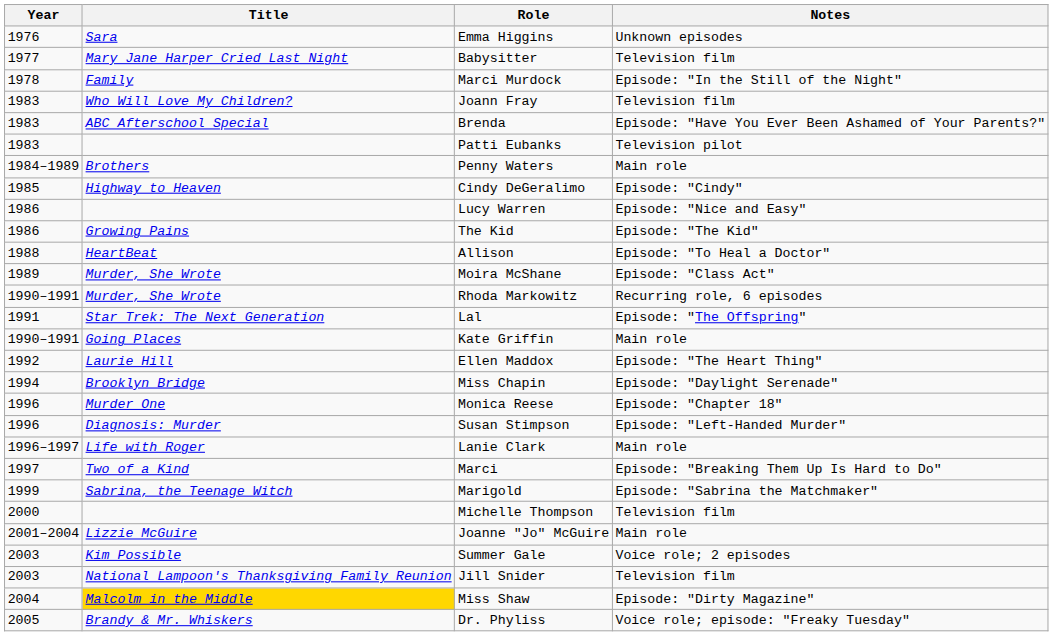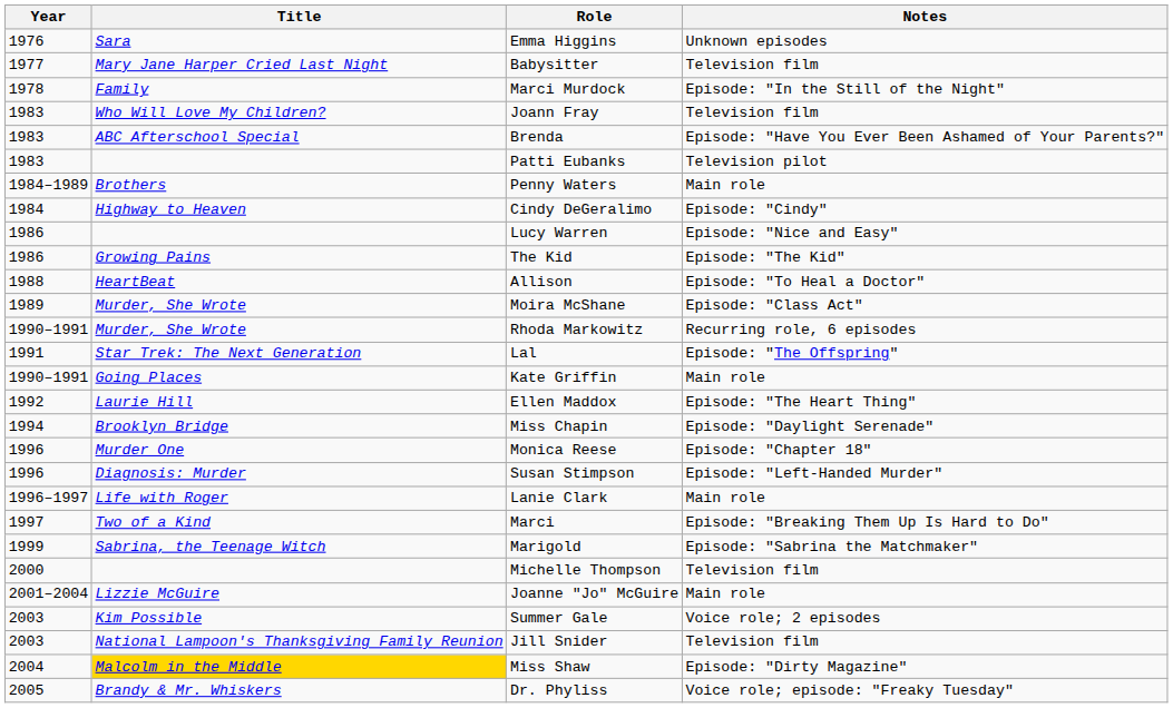 <table class="wikitable sortable">
 <tr>
 <th>Year</th>
 <th>Title</th>
 <th>Role</th>
 <th class="unsortable">Notes</th>
 </tr>
 <tr>
 <td>1976</td>
 <td><em><a href='#'>Sara</a></em></td>
 <td>Emma Higgins</td>
 <td>Unknown episodes</td>
 </tr>
 <tr>
 <td>1977</td>
 <td><em><a href='#'>Mary Jane Harper Cried Last Night</a></em></td>
 <td>Babysitter</td>
 <td>Television film</td>
 </tr>
 <tr>
 <td>1978</td>
 <td><em><a href='#'>Family</a></em></td>
 <td>Marci Murdock</td>
 <td>Episode: "In the Still of the Night"</td>
 </tr>
 <tr>
 <td>1983</td>
 <td><em><a href='#'>Who Will Love My Children?</a></em></td>
 <td>Joann Fray</td>
 <td>Television film</td>
 </tr>
 <tr>
 <td>1983</td>
 <td><em><a href='#'>ABC Afterschool Special</a></em></td>
 <td>Brenda</td>
 <td>Episode: "Have You Ever Been Ashamed of Your Parents?"</td>
 </tr>
 <tr>
 <td>1983</td>
 <td><em></em></td>
 <td>Patti Eubanks</td>
 <td>Television pilot</td>
 </tr>
 <tr>
 <td>1984–1989</td>
 <td><em><a href='#'>Brothers</a></em></td>
 <td>Penny Waters</td>
 <td>Main role</td>
 </tr>
 <tr>
-<td>1985</td>
+<td>1984</td>
 <td><em><a href='#'>Highway to Heaven</a></em></td>
 <td>Cindy DeGeralimo</td>
 <td>Episode: "Cindy"</td>
 </tr>
 <tr>
 <td>1986</td>
 <td><em></em></td>
 <td>Lucy Warren</td>
 <td>Episode: "Nice and Easy"</td>
 </tr>
 <tr>
 <td>1986</td>
 <td><em><a href='#'>Growing Pains</a></em></td>
 <td>The Kid</td>
 <td>Episode: "The Kid"</td>
 </tr>
 <tr>
 <td>1988</td>
 <td><em><a href='#'>HeartBeat</a></em></td>
 <td>Allison</td>
 <td>Episode: "To Heal a Doctor"</td>
 </tr>
 <tr>
 <td>1989</td>
 <td><em><a href='#'>Murder, She Wrote</a></em></td>
 <td>Moira McShane</td>
 <td>Episode: "Class Act"</td>
 </tr>
 <tr>
 <td>1990–1991</td>
 <td><em><a href='#'>Murder, She Wrote</a></em></td>
 <td>Rhoda Markowitz</td>
 <td>Recurring role, 6 episodes</td>
 </tr>
 <tr>
 <td>1991</td>
 <td><em><a href='#'>Star Trek: The Next Generation</a></em></td>
 <td>Lal</td>
 <td>Episode: "<a href='#'>The Offspring</a>"</td>
 </tr>
 <tr>
 <td>1990–1991</td>
 <td><em><a href='#'>Going Places</a></em></td>
 <td>Kate Griffin</td>
 <td>Main role</td>
 </tr>
 <tr>
 <td>1992</td>
 <td><em><a href='#'>Laurie Hill</a></em></td>
 <td>Ellen Maddox</td>
 <td>Episode: "The Heart Thing"</td>
 </tr>
 <tr>
 <td>1994</td>
 <td><em><a href='#'>Brooklyn Bridge</a></em></td>
 <td>Miss Chapin</td>
 <td>Episode: "Daylight Serenade"</td>
 </tr>
 <tr>
 <td>1996</td>
 <td><em><a href='#'>Murder One</a></em></td>
 <td>Monica Reese</td>
 <td>Episode: "Chapter 18"</td>
 </tr>
 <tr>
 <td>1996</td>
 <td><em><a href='#'>Diagnosis: Murder</a></em></td>
 <td>Susan Stimpson</td>
 <td>Episode: "Left-Handed Murder"</td>
 </tr>
 <tr>
 <td>1996–1997</td>
 <td><em><a href='#'>Life with Roger</a></em></td>
 <td>Lanie Clark</td>
 <td>Main role</td>
 </tr>
 <tr>
 <td>1997</td>
 <td><em><a href='#'>Two of a Kind</a></em></td>
 <td>Marci</td>
 <td>Episode: "Breaking Them Up Is Hard to Do"</td>
 </tr>
 <tr>
 <td>1999</td>
 <td><em><a href='#'>Sabrina, the Teenage Witch</a></em></td>
 <td>Marigold</td>
 <td>Episode: "Sabrina the Matchmaker"</td>
 </tr>
 <tr>
 <td>2000</td>
 <td><em></em></td>
 <td>Michelle Thompson</td>
 <td>Television film</td>
 </tr>
 <tr>
 <td>2001–2004</td>
 <td><em><a href='#'>Lizzie McGuire</a></em></td>
 <td>Joanne "Jo" McGuire</td>
 <td>Main role</td>
 </tr>
 <tr>
 <td>2003</td>
 <td><em><a href='#'>Kim Possible</a></em></td>
 <td>Summer Gale</td>
 <td>Voice role; 2 episodes</td>
 </tr>
 <tr>
 <td>2003</td>
 <td><em><a href='#'>National Lampoon's Thanksgiving Family Reunion</a></em></td>
 <td>Jill Snider</td>
 <td>Television film</td>
 </tr>
 <tr>
 <td>2004</td>
 <td style="background: gold;"><em><a href='#'>Malcolm in the Middle</a></em></td>
 <td>Miss Shaw</td>
 <td>Episode: "Dirty Magazine"</td>
 </tr>
 <tr>
 <td>2005</td>
 <td><em><a href='#'>Brandy & Mr. Whiskers</a></em></td>
 <td>Dr. Phyliss</td>
 <td>Voice role; episode: "Freaky Tuesday"</td>
 </tr>
 </table>
